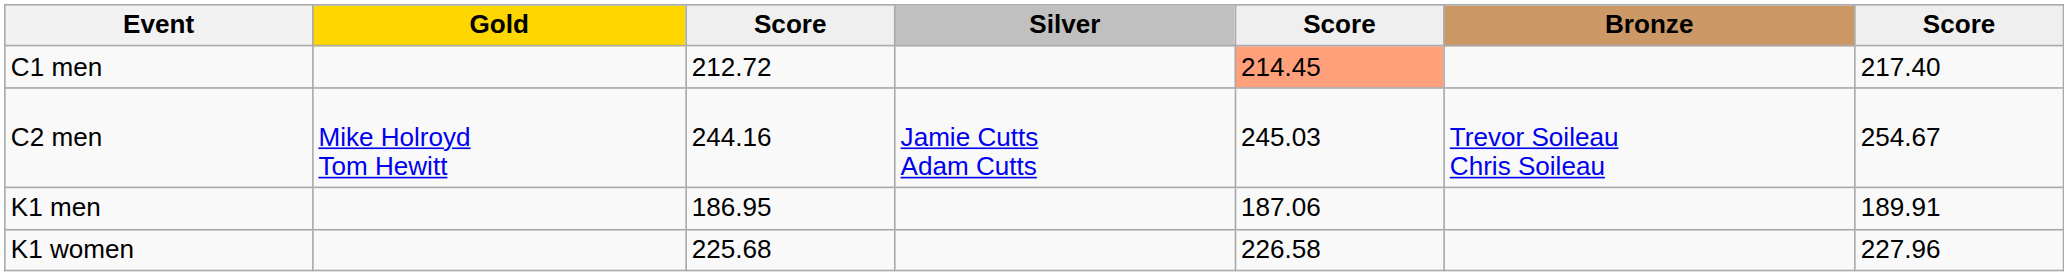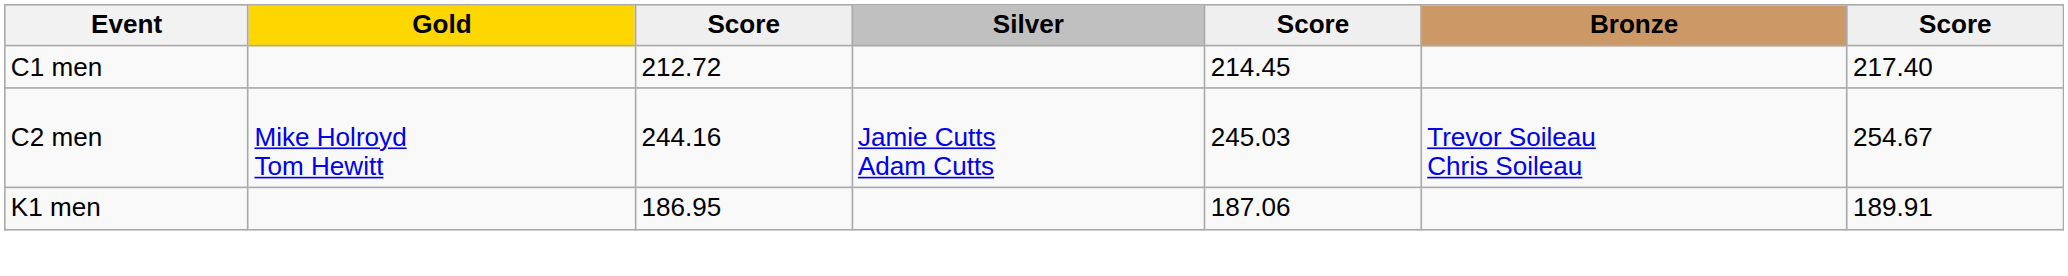 <table class="wikitable" width=100%>
 <tr>
 <th>Event</th>
 <td align=center bgcolor="gold"><strong>Gold</strong></td>
 <td align=center bgcolor="EFEFEF"><strong>Score</strong></td>
 <td align=center bgcolor="silver"><strong>Silver</strong></td>
 <td align=center bgcolor="EFEFEF"><strong>Score</strong></td>
 <td align=center bgcolor="CC9966"><strong>Bronze</strong></td>
 <td align=center bgcolor="EFEFEF"><strong>Score</strong></td>
 </tr>
 <tr>
 <td>C1 men</td>
 <td></td>
 <td>212.72</td>
 <td></td>
-<td style="background: lightsalmon;">214.45</td>
+<td>214.45</td>
 <td></td>
 <td>217.40</td>
 </tr>
 <tr>
 <td>C2 men</td>
 <td><br><a href='#'>Mike Holroyd</a><br><a href='#'>Tom Hewitt</a></td>
 <td>244.16</td>
 <td><br><a href='#'>Jamie Cutts</a><br><a href='#'>Adam Cutts</a></td>
 <td>245.03</td>
 <td><br><a href='#'>Trevor Soileau</a><br><a href='#'>Chris Soileau</a></td>
 <td>254.67</td>
 </tr>
 <tr>
 <td>K1 men</td>
 <td></td>
 <td>186.95</td>
 <td></td>
 <td>187.06</td>
 <td></td>
 <td>189.91</td>
 </tr>
-<tr>
-<td>K1 women</td>
-<td></td>
-<td>225.68</td>
-<td></td>
-<td>226.58</td>
-<td></td>
-<td>227.96</td>
-</tr>
 </table>
